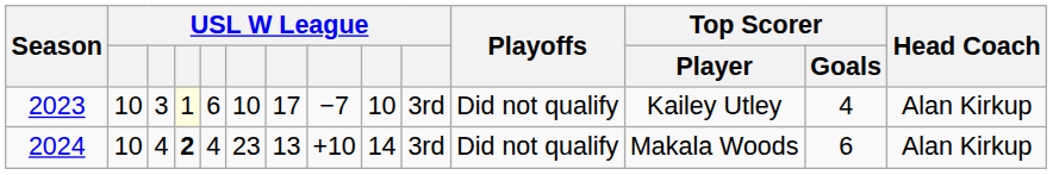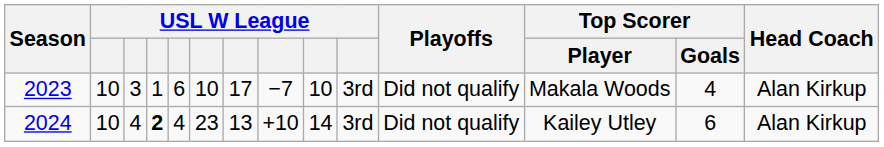 <table class="wikitable" style="text-align: center">
 <tr>
 <th scope="col" rowspan="2">Season</th>
 <th colspan="9" class="unsortable"><a href='#'>USL W League</a></th>
 <th scope="col" rowspan="2" class="unsortable">Playoffs</th>
 <th scope="col" colspan="2" class="unsortable">Top Scorer </th>
 <th scope="col" rowspan="2" class="unsortable">Head Coach</th>
 </tr>
 <tr>
 <th></th>
 <th></th>
 <th></th>
 <th></th>
 <th></th>
 <th></th>
 <th></th>
 <th></th>
 <th></th>
 <th class="unsortable">Player</th>
 <th class="unsortable">Goals</th>
 </tr>
 <tr>
 <td><a href='#'>2023</a></td>
 <td>10</td>
 <td>3</td>
-<td style="background: lightyellow;">1</td>
+<td>1</td>
 <td>6</td>
 <td>10</td>
 <td>17</td>
 <td>−7</td>
 <td>10</td>
 <td>3rd</td>
 <td>Did not qualify</td>
-<td> Kailey Utley</td>
+<td> Makala Woods</td>
 <td>4</td>
 <td> Alan Kirkup</td>
 </tr>
 <tr>
 <td><a href='#'>2024</a></td>
 <td>10</td>
 <td>4</td>
 <td><strong>2</strong></td>
 <td>4</td>
 <td>23</td>
 <td>13</td>
 <td>+10</td>
 <td>14</td>
 <td bgcolor=>3rd</td>
 <td>Did not qualify</td>
-<td> Makala Woods</td>
+<td> Kailey Utley</td>
 <td>6</td>
 <td> Alan Kirkup</td>
 </tr>
 </table>
